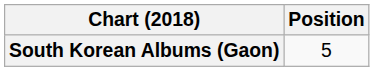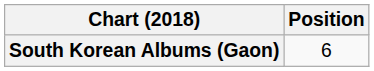 <table class="wikitable plainrowheaders" style="text-align:center">
 <tr>
 <th scope="col">Chart (2018)</th>
 <th scope="col">Position</th>
 </tr>
 <tr>
 <th scope="row">South Korean Albums (Gaon)</th>
-<td>5</td>
+<td>6</td>
 </tr>
 </table>
